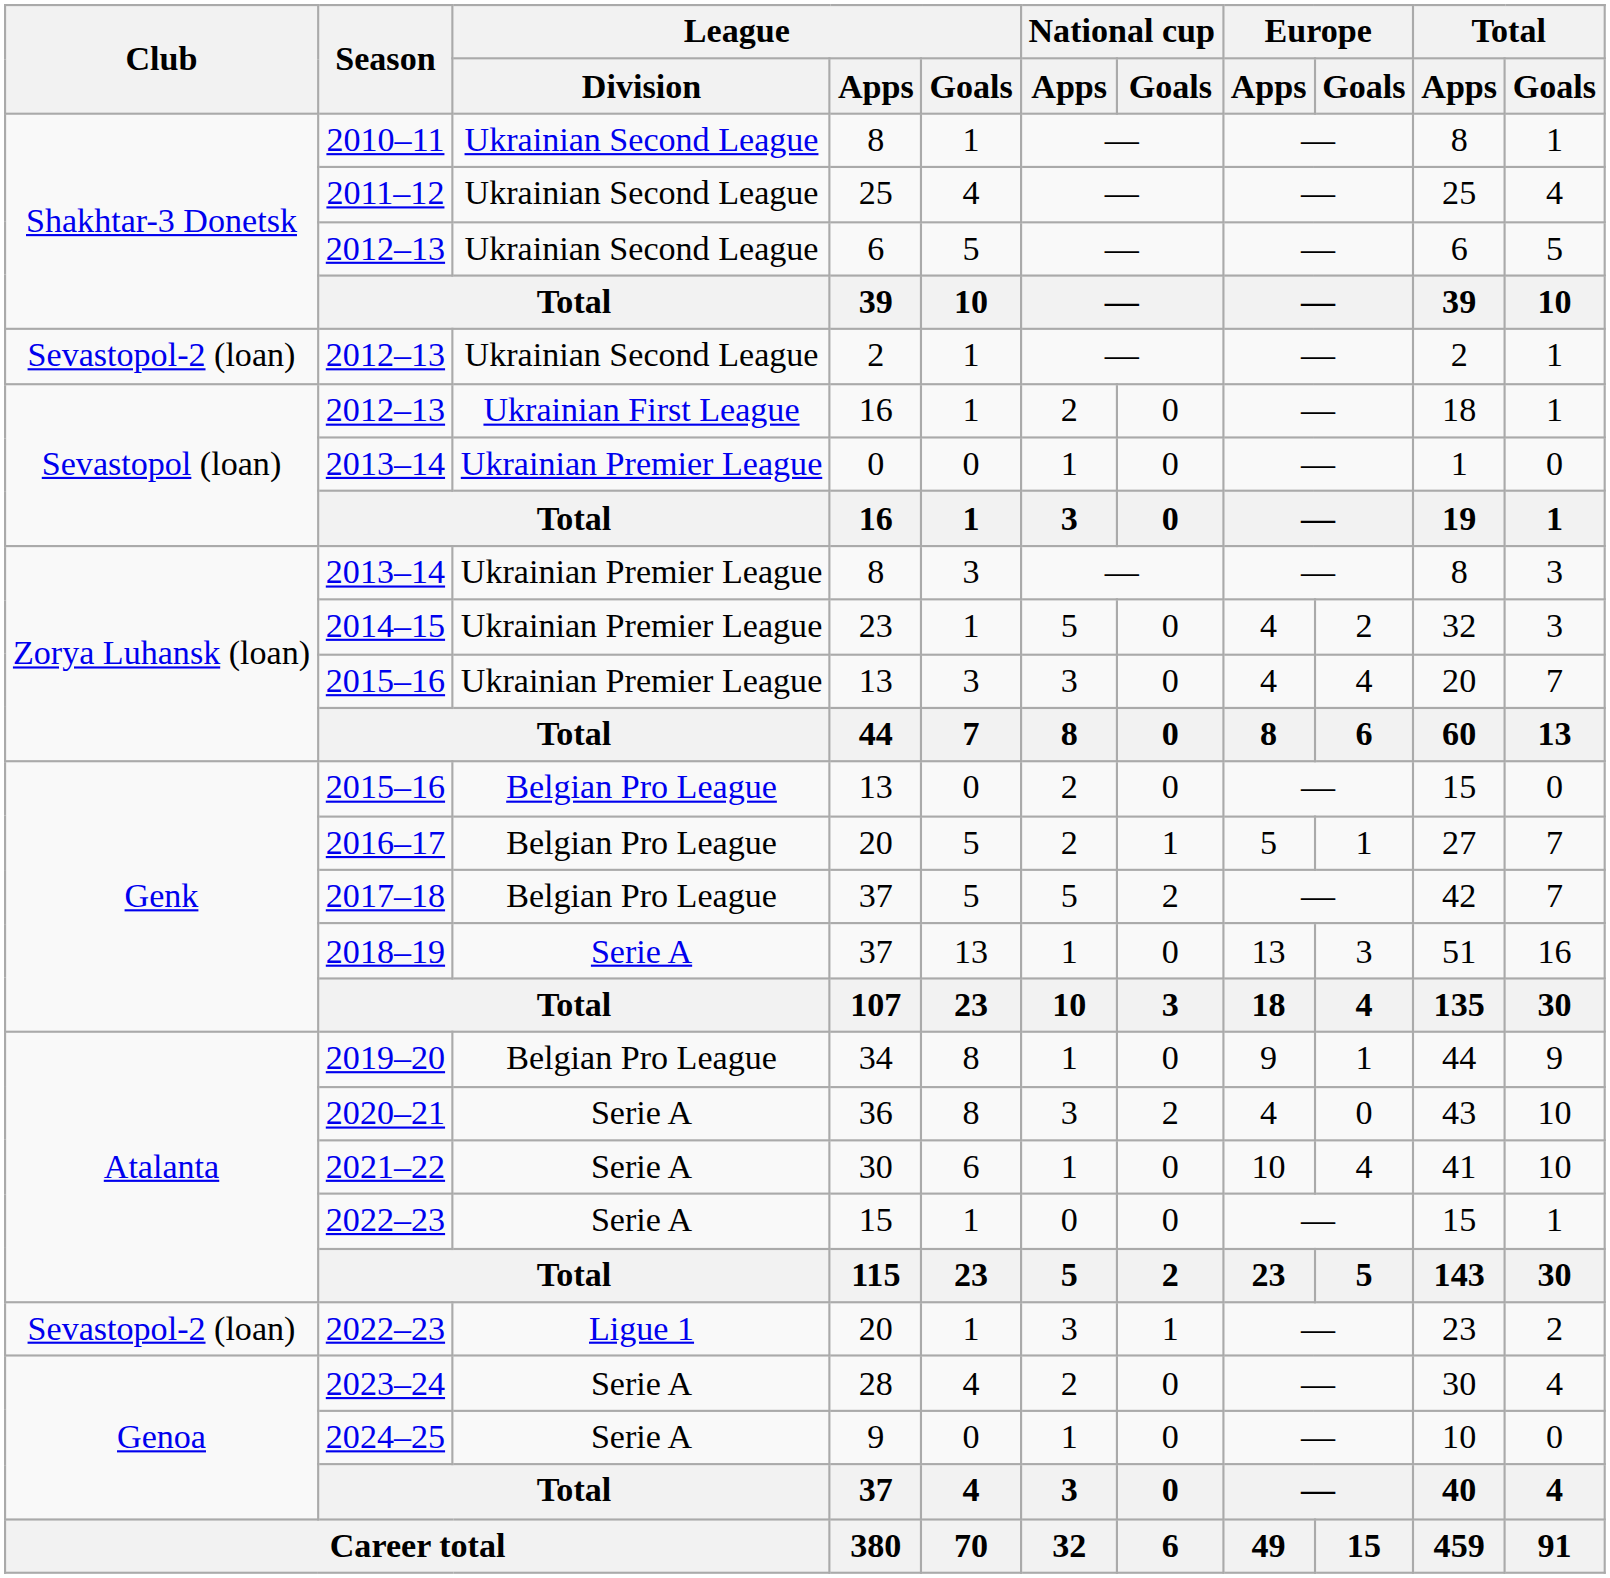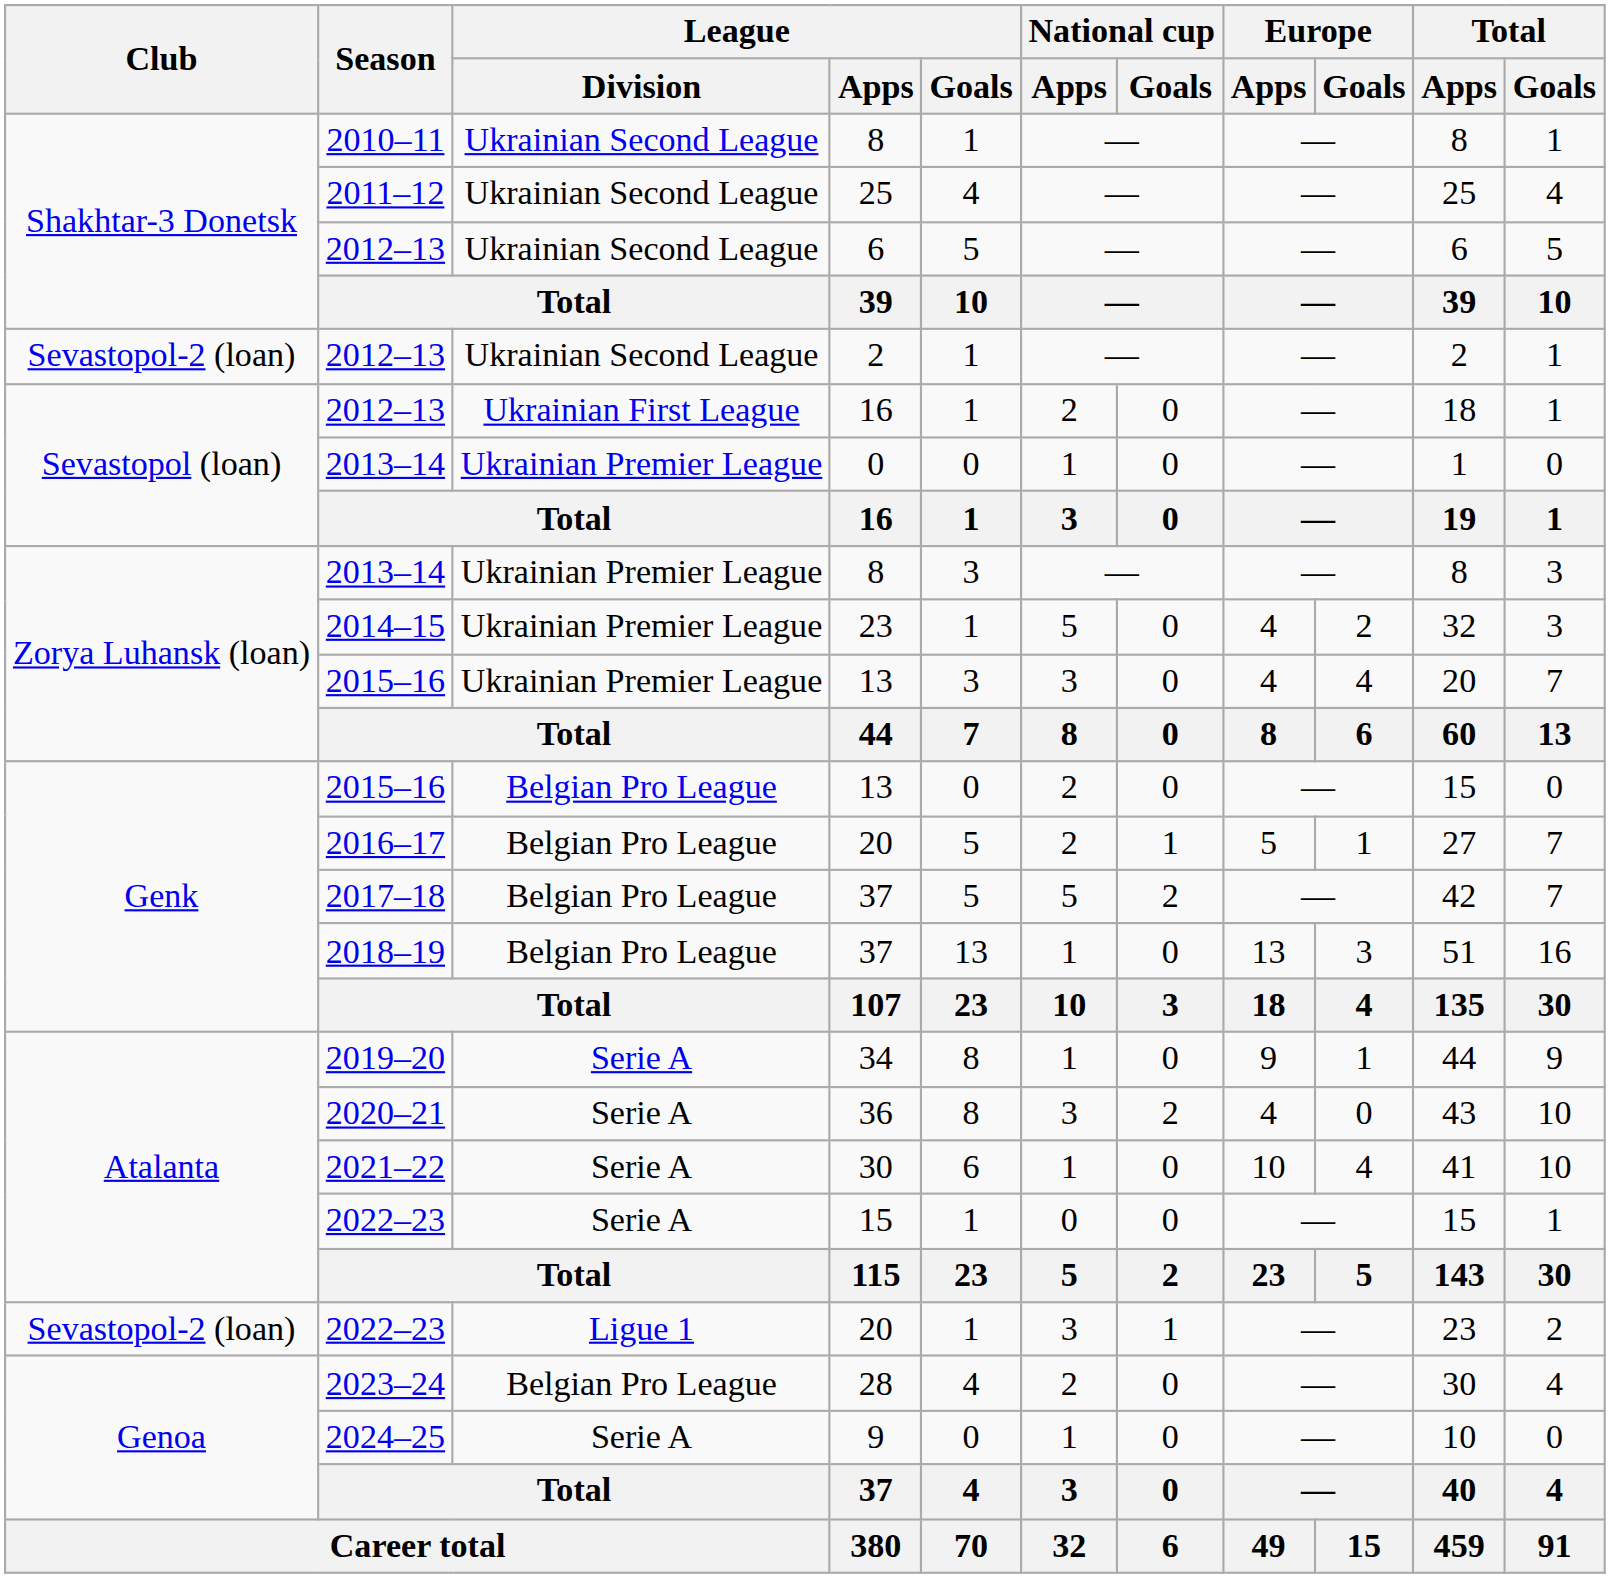 <table class=wikitable style=text-align:center>
 <tr>
 <th rowspan=2>Club</th>
 <th rowspan=2>Season</th>
 <th colspan=3>League</th>
 <th colspan=2>National cup</th>
 <th colspan=2>Europe</th>
 <th colspan=2>Total</th>
 </tr>
 <tr>
 <th>Division</th>
 <th>Apps</th>
 <th>Goals</th>
 <th>Apps</th>
 <th>Goals</th>
 <th>Apps</th>
 <th>Goals</th>
 <th>Apps</th>
 <th>Goals</th>
 </tr>
 <tr>
 <td rowspan=4><a href='#'>Shakhtar-3 Donetsk</a></td>
 <td><a href='#'>2010–11</a></td>
 <td><a href='#'>Ukrainian Second League</a></td>
 <td>8</td>
 <td>1</td>
 <td colspan=2>—</td>
 <td colspan=2>—</td>
 <td>8</td>
 <td>1</td>
 </tr>
 <tr>
 <td><a href='#'>2011–12</a></td>
 <td>Ukrainian Second League</td>
 <td>25</td>
 <td>4</td>
 <td colspan=2>—</td>
 <td colspan=2>—</td>
 <td>25</td>
 <td>4</td>
 </tr>
 <tr>
 <td><a href='#'>2012–13</a></td>
 <td>Ukrainian Second League</td>
 <td>6</td>
 <td>5</td>
 <td colspan=2>—</td>
 <td colspan=2>—</td>
 <td>6</td>
 <td>5</td>
 </tr>
 <tr>
 <th colspan=2>Total</th>
 <th>39</th>
 <th>10</th>
 <th colspan=2>—</th>
 <th colspan=2>—</th>
 <th>39</th>
 <th>10</th>
 </tr>
 <tr>
 <td><a href='#'>Sevastopol-2</a> (loan)</td>
 <td><a href='#'>2012–13</a></td>
 <td>Ukrainian Second League</td>
 <td>2</td>
 <td>1</td>
 <td colspan=2>—</td>
 <td colspan=2>—</td>
 <td>2</td>
 <td>1</td>
 </tr>
 <tr>
 <td rowspan=3><a href='#'>Sevastopol</a> (loan)</td>
 <td><a href='#'>2012–13</a></td>
 <td><a href='#'>Ukrainian First League</a></td>
 <td>16</td>
 <td>1</td>
 <td>2</td>
 <td>0</td>
 <td colspan=2>—</td>
 <td>18</td>
 <td>1</td>
 </tr>
 <tr>
 <td><a href='#'>2013–14</a></td>
 <td><a href='#'>Ukrainian Premier League</a></td>
 <td>0</td>
 <td>0</td>
 <td>1</td>
 <td>0</td>
 <td colspan=2>—</td>
 <td>1</td>
 <td>0</td>
 </tr>
 <tr>
 <th colspan=2>Total</th>
 <th>16</th>
 <th>1</th>
 <th>3</th>
 <th>0</th>
 <th colspan=2>—</th>
 <th>19</th>
 <th>1</th>
 </tr>
 <tr>
 <td rowspan=4><a href='#'>Zorya Luhansk</a> (loan)</td>
 <td><a href='#'>2013–14</a></td>
 <td>Ukrainian Premier League</td>
 <td>8</td>
 <td>3</td>
 <td colspan=2>—</td>
 <td colspan=2>—</td>
 <td>8</td>
 <td>3</td>
 </tr>
 <tr>
 <td><a href='#'>2014–15</a></td>
 <td>Ukrainian Premier League</td>
 <td>23</td>
 <td>1</td>
 <td>5</td>
 <td>0</td>
 <td>4</td>
 <td>2</td>
 <td>32</td>
 <td>3</td>
 </tr>
 <tr>
 <td><a href='#'>2015–16</a></td>
 <td>Ukrainian Premier League</td>
 <td>13</td>
 <td>3</td>
 <td>3</td>
 <td>0</td>
 <td>4</td>
 <td>4</td>
 <td>20</td>
 <td>7</td>
 </tr>
 <tr>
 <th colspan=2>Total</th>
 <th>44</th>
 <th>7</th>
 <th>8</th>
 <th>0</th>
 <th>8</th>
 <th>6</th>
 <th>60</th>
 <th>13</th>
 </tr>
 <tr>
 <td rowspan=5><a href='#'>Genk</a></td>
 <td><a href='#'>2015–16</a></td>
 <td><a href='#'>Belgian Pro League</a></td>
 <td>13</td>
 <td>0</td>
 <td>2</td>
 <td>0</td>
 <td colspan=2>—</td>
 <td>15</td>
 <td>0</td>
 </tr>
 <tr>
 <td><a href='#'>2016–17</a></td>
 <td>Belgian Pro League</td>
 <td>20</td>
 <td>5</td>
 <td>2</td>
 <td>1</td>
 <td>5</td>
 <td>1</td>
 <td>27</td>
 <td>7</td>
 </tr>
 <tr>
 <td><a href='#'>2017–18</a></td>
 <td>Belgian Pro League</td>
 <td>37</td>
 <td>5</td>
 <td>5</td>
 <td>2</td>
 <td colspan=2>—</td>
 <td>42</td>
 <td>7</td>
 </tr>
 <tr>
 <td><a href='#'>2018–19</a></td>
-<td><a href='#'>Serie A</a></td>
+<td>Belgian Pro League</td>
 <td>37</td>
 <td>13</td>
 <td>1</td>
 <td>0</td>
 <td>13</td>
 <td>3</td>
 <td>51</td>
 <td>16</td>
 </tr>
 <tr>
 <th colspan=2>Total</th>
 <th>107</th>
 <th>23</th>
 <th>10</th>
 <th>3</th>
 <th>18</th>
 <th>4</th>
 <th>135</th>
 <th>30</th>
 </tr>
 <tr>
 <td rowspan=5><a href='#'>Atalanta</a></td>
 <td><a href='#'>2019–20</a></td>
-<td>Belgian Pro League</td>
+<td><a href='#'>Serie A</a></td>
 <td>34</td>
 <td>8</td>
 <td>1</td>
 <td>0</td>
 <td>9</td>
 <td>1</td>
 <td>44</td>
 <td>9</td>
 </tr>
 <tr>
 <td><a href='#'>2020–21</a></td>
 <td>Serie A</td>
 <td>36</td>
 <td>8</td>
 <td>3</td>
 <td>2</td>
 <td>4</td>
 <td>0</td>
 <td>43</td>
 <td>10</td>
 </tr>
 <tr>
 <td><a href='#'>2021–22</a></td>
 <td>Serie A</td>
 <td>30</td>
 <td>6</td>
 <td>1</td>
 <td>0</td>
 <td>10</td>
 <td>4</td>
 <td>41</td>
 <td>10</td>
 </tr>
 <tr>
 <td><a href='#'>2022–23</a></td>
 <td>Serie A</td>
 <td>15</td>
 <td>1</td>
 <td>0</td>
 <td>0</td>
 <td colspan=2>—</td>
 <td>15</td>
 <td>1</td>
 </tr>
 <tr>
 <th colspan=2>Total</th>
 <th>115</th>
 <th>23</th>
 <th>5</th>
 <th>2</th>
 <th>23</th>
 <th>5</th>
 <th>143</th>
 <th>30</th>
 </tr>
 <tr>
 <td><a href='#'>Sevastopol-2</a> (loan)</td>
 <td><a href='#'>2022–23</a></td>
 <td><a href='#'>Ligue 1</a></td>
 <td>20</td>
 <td>1</td>
 <td>3</td>
 <td>1</td>
 <td colspan=2>—</td>
 <td>23</td>
 <td>2</td>
 </tr>
 <tr>
 <td rowspan=3><a href='#'>Genoa</a></td>
 <td><a href='#'>2023–24</a></td>
-<td>Serie A</td>
+<td>Belgian Pro League</td>
 <td>28</td>
 <td>4</td>
 <td>2</td>
 <td>0</td>
 <td colspan=2>—</td>
 <td>30</td>
 <td>4</td>
 </tr>
 <tr>
 <td><a href='#'>2024–25</a></td>
 <td>Serie A</td>
 <td>9</td>
 <td>0</td>
 <td>1</td>
 <td>0</td>
 <td colspan=2>—</td>
 <td>10</td>
 <td>0</td>
 </tr>
 <tr>
 <th colspan=2>Total</th>
 <th>37</th>
 <th>4</th>
 <th>3</th>
 <th>0</th>
 <th colspan=2>—</th>
 <th>40</th>
 <th>4</th>
 </tr>
 <tr>
 <th colspan=3>Career total</th>
 <th>380</th>
 <th>70</th>
 <th>32</th>
 <th>6</th>
 <th>49</th>
 <th>15</th>
 <th>459</th>
 <th>91</th>
 </tr>
 </table>
